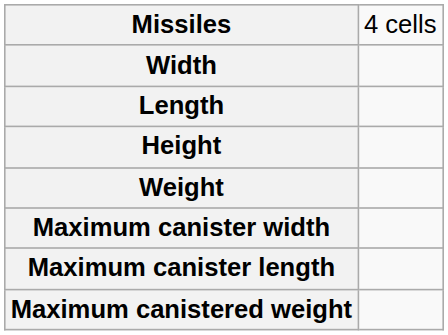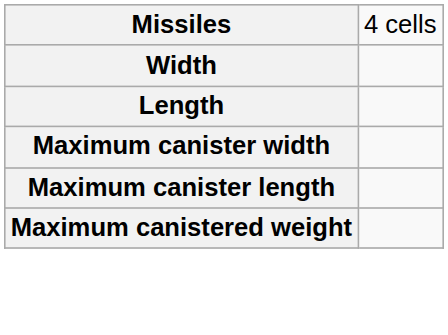 <table class="wikitable">
 <tr>
 <th>Missiles</th>
 <td>4 cells</td>
 </tr>
 <tr>
 <th>Width</th>
 <td></td>
 </tr>
 <tr>
 <th>Length</th>
-<td></td>
-</tr>
-<tr>
-<th>Height</th>
-<td></td>
-</tr>
-<tr>
-<th>Weight</th>
 <td></td>
 </tr>
 <tr>
 <th>Maximum canister width</th>
 <td></td>
 </tr>
 <tr>
 <th>Maximum canister length</th>
 <td></td>
 </tr>
 <tr>
 <th>Maximum canistered weight</th>
 <td></td>
 </tr>
 </table>
